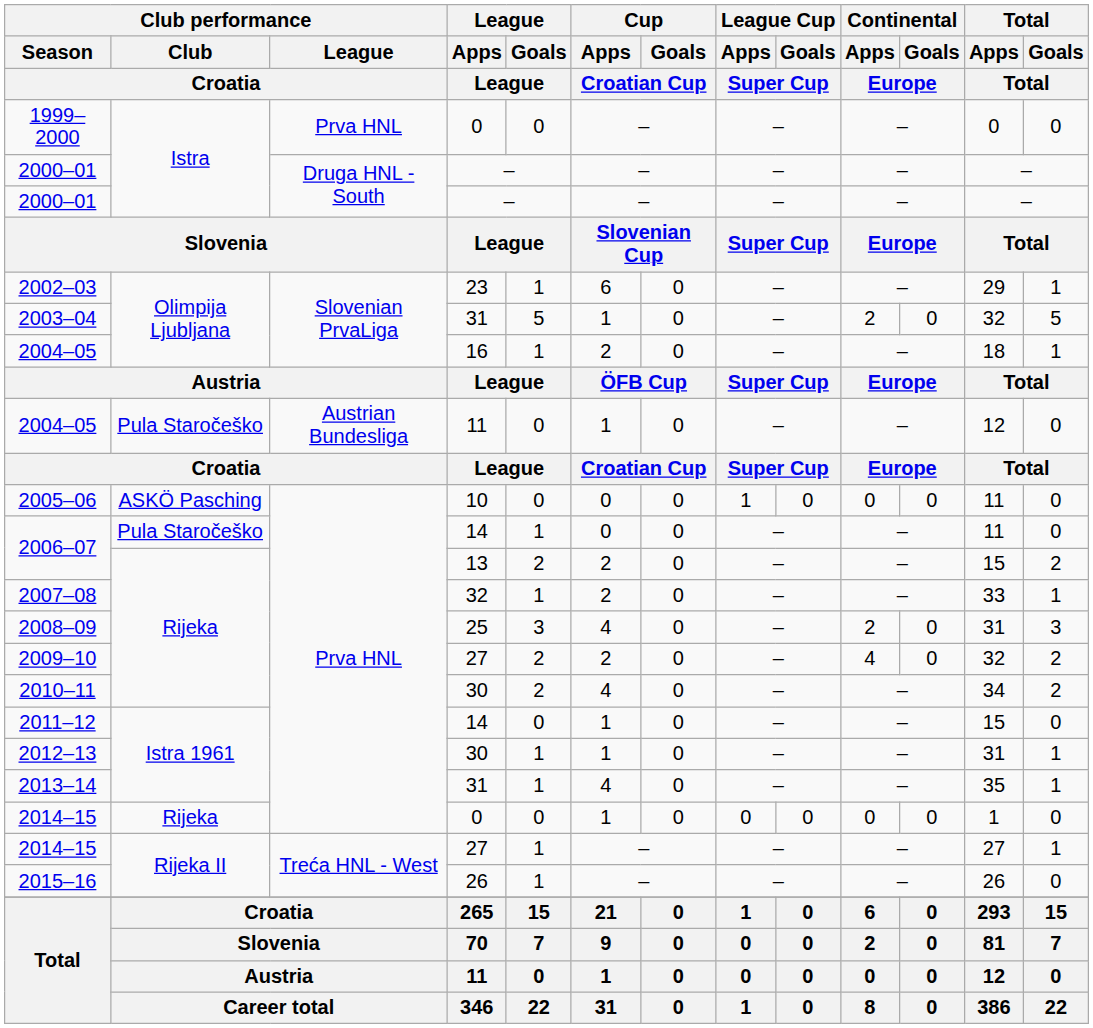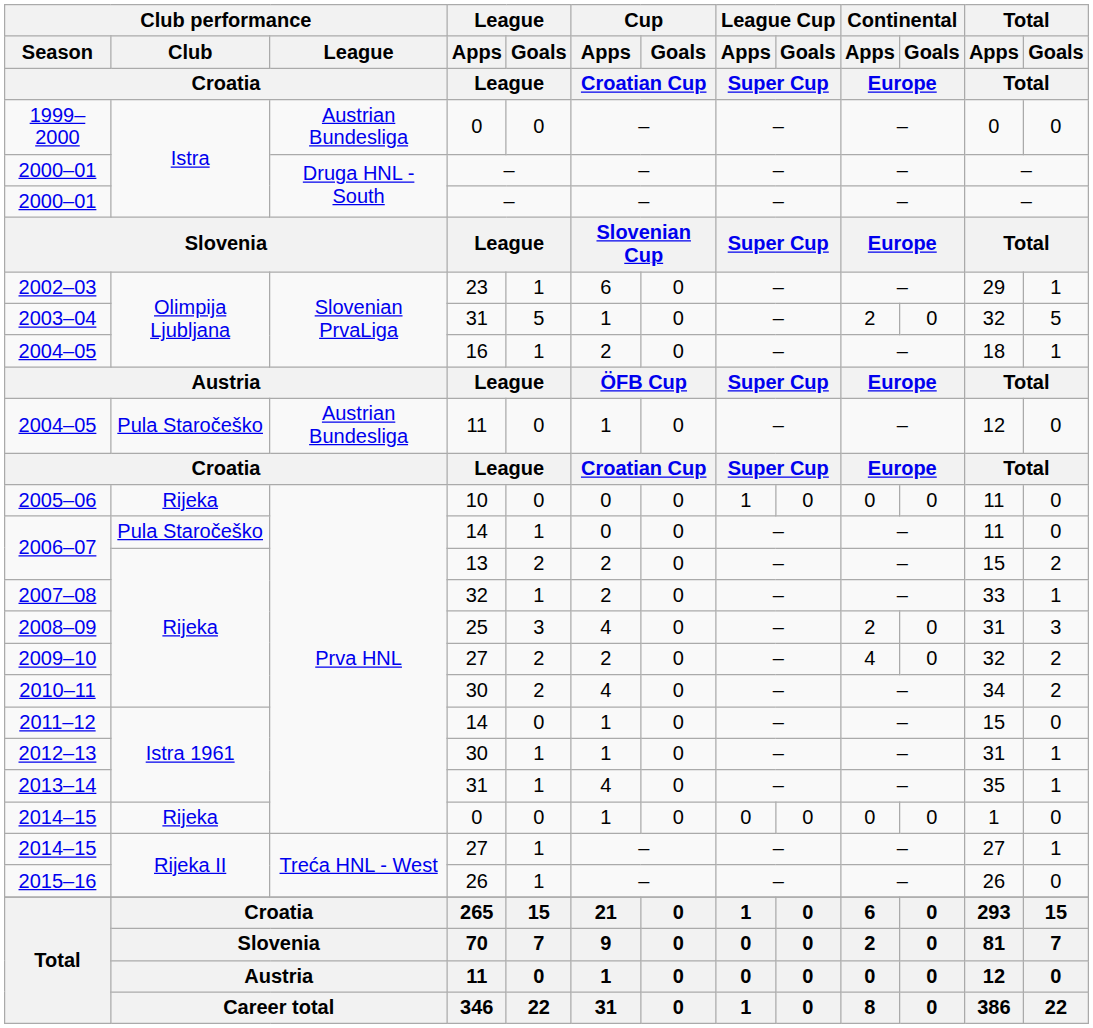 <table class="wikitable" style="text-align:center;">
 <tr>
 <th colspan=3>Club performance</th>
 <th colspan=2>League</th>
 <th colspan=2>Cup</th>
 <th colspan=2>League Cup</th>
 <th colspan=2>Continental</th>
 <th colspan=2>Total</th>
 </tr>
 <tr>
 <th>Season</th>
 <th>Club</th>
 <th>League</th>
 <th>Apps</th>
 <th>Goals</th>
 <th>Apps</th>
 <th>Goals</th>
 <th>Apps</th>
 <th>Goals</th>
 <th>Apps</th>
 <th>Goals</th>
 <th>Apps</th>
 <th>Goals</th>
 </tr>
 <tr>
 <th colspan=3>Croatia</th>
 <th colspan=2>League</th>
 <th colspan=2><a href='#'>Croatian Cup</a></th>
 <th colspan=2><a href='#'>Super Cup</a></th>
 <th colspan=2><a href='#'>Europe</a></th>
 <th colspan=2>Total</th>
 </tr>
 <tr>
 <td><a href='#'>1999–2000</a></td>
 <td rowspan="3"><a href='#'>Istra</a></td>
-<td rowspan="1"><a href='#'>Prva HNL</a></td>
+<td rowspan="1"><a href='#'>Austrian Bundesliga</a></td>
 <td>0</td>
 <td>0</td>
 <td colspan="2">–</td>
 <td colspan="2">–</td>
 <td colspan="2">–</td>
 <td>0</td>
 <td>0</td>
 </tr>
 <tr>
 <td><a href='#'>2000–01</a></td>
 <td rowspan="2"><a href='#'>Druga HNL - South</a></td>
 <td colspan="2">–</td>
 <td colspan="2">–</td>
 <td colspan="2">–</td>
 <td colspan="2">–</td>
 <td colspan="2">–</td>
 </tr>
 <tr>
 <td><a href='#'>2000–01</a></td>
 <td colspan="2">–</td>
 <td colspan="2">–</td>
 <td colspan="2">–</td>
 <td colspan="2">–</td>
 <td colspan="2">–</td>
 </tr>
 <tr>
 <th colspan=3>Slovenia</th>
 <th colspan=2>League</th>
 <th colspan=2><a href='#'>Slovenian Cup</a></th>
 <th colspan=2><a href='#'>Super Cup</a></th>
 <th colspan=2><a href='#'>Europe</a></th>
 <th colspan=2>Total</th>
 </tr>
 <tr>
 <td><a href='#'>2002–03</a></td>
 <td rowspan="3"><a href='#'>Olimpija Ljubljana</a></td>
 <td rowspan="3"><a href='#'>Slovenian PrvaLiga</a></td>
 <td>23</td>
 <td>1</td>
 <td>6</td>
 <td>0</td>
 <td colspan="2">–</td>
 <td colspan="2">–</td>
 <td>29</td>
 <td>1</td>
 </tr>
 <tr>
 <td><a href='#'>2003–04</a></td>
 <td>31</td>
 <td>5</td>
 <td>1</td>
 <td>0</td>
 <td colspan="2">–</td>
 <td>2</td>
 <td>0</td>
 <td>32</td>
 <td>5</td>
 </tr>
 <tr>
 <td><a href='#'>2004–05</a></td>
 <td>16</td>
 <td>1</td>
 <td>2</td>
 <td>0</td>
 <td colspan="2">–</td>
 <td colspan="2">–</td>
 <td>18</td>
 <td>1</td>
 </tr>
 <tr>
 <th colspan=3>Austria</th>
 <th colspan=2>League</th>
 <th colspan=2><a href='#'>ÖFB Cup</a></th>
 <th colspan=2><a href='#'>Super Cup</a></th>
 <th colspan=2><a href='#'>Europe</a></th>
 <th colspan=2>Total</th>
 </tr>
 <tr>
 <td><a href='#'>2004–05</a></td>
 <td rowspan="1"><a href='#'>Pula Staročeško</a></td>
 <td rowspan="1"><a href='#'>Austrian Bundesliga</a></td>
 <td>11</td>
 <td>0</td>
 <td>1</td>
 <td>0</td>
 <td colspan="2">–</td>
 <td colspan="2">–</td>
 <td>12</td>
 <td>0</td>
 </tr>
 <tr>
 <th colspan=3>Croatia</th>
 <th colspan=2>League</th>
 <th colspan=2><a href='#'>Croatian Cup</a></th>
 <th colspan=2><a href='#'>Super Cup</a></th>
 <th colspan=2><a href='#'>Europe</a></th>
 <th colspan=2>Total</th>
 </tr>
 <tr>
 <td><a href='#'>2005–06</a></td>
-<td rowspan="1"><a href='#'>ASKÖ Pasching</a></td>
+<td rowspan="1"><a href='#'>Rijeka</a></td>
 <td rowspan="11"><a href='#'>Prva HNL</a></td>
 <td>10</td>
 <td>0</td>
 <td>0</td>
 <td>0</td>
 <td>1</td>
 <td>0</td>
 <td>0</td>
 <td>0</td>
 <td>11</td>
 <td>0</td>
 </tr>
 <tr>
 <td rowspan="2"><a href='#'>2006–07</a></td>
 <td rowspan="1"><a href='#'>Pula Staročeško</a></td>
 <td>14</td>
 <td>1</td>
 <td>0</td>
 <td>0</td>
 <td colspan="2">–</td>
 <td colspan="2">–</td>
 <td>11</td>
 <td>0</td>
 </tr>
 <tr>
 <td rowspan="5"><a href='#'>Rijeka</a></td>
 <td>13</td>
 <td>2</td>
 <td>2</td>
 <td>0</td>
 <td colspan="2">–</td>
 <td colspan="2">–</td>
 <td>15</td>
 <td>2</td>
 </tr>
 <tr>
 <td><a href='#'>2007–08</a></td>
 <td>32</td>
 <td>1</td>
 <td>2</td>
 <td>0</td>
 <td colspan="2">–</td>
 <td colspan="2">–</td>
 <td>33</td>
 <td>1</td>
 </tr>
 <tr>
 <td><a href='#'>2008–09</a></td>
 <td>25</td>
 <td>3</td>
 <td>4</td>
 <td>0</td>
 <td colspan="2">–</td>
 <td>2</td>
 <td>0</td>
 <td>31</td>
 <td>3</td>
 </tr>
 <tr>
 <td><a href='#'>2009–10</a></td>
 <td>27</td>
 <td>2</td>
 <td>2</td>
 <td>0</td>
 <td colspan="2">–</td>
 <td>4</td>
 <td>0</td>
 <td>32</td>
 <td>2</td>
 </tr>
 <tr>
 <td><a href='#'>2010–11</a></td>
 <td>30</td>
 <td>2</td>
 <td>4</td>
 <td>0</td>
 <td colspan="2">–</td>
 <td colspan="2">–</td>
 <td>34</td>
 <td>2</td>
 </tr>
 <tr>
 <td><a href='#'>2011–12</a></td>
 <td rowspan="3"><a href='#'>Istra 1961</a></td>
 <td>14</td>
 <td>0</td>
 <td>1</td>
 <td>0</td>
 <td colspan="2">–</td>
 <td colspan="2">–</td>
 <td>15</td>
 <td>0</td>
 </tr>
 <tr>
 <td><a href='#'>2012–13</a></td>
 <td>30</td>
 <td>1</td>
 <td>1</td>
 <td>0</td>
 <td colspan="2">–</td>
 <td colspan="2">–</td>
 <td>31</td>
 <td>1</td>
 </tr>
 <tr>
 <td><a href='#'>2013–14</a></td>
 <td>31</td>
 <td>1</td>
 <td>4</td>
 <td>0</td>
 <td colspan="2">–</td>
 <td colspan="2">–</td>
 <td>35</td>
 <td>1</td>
 </tr>
 <tr>
 <td><a href='#'>2014–15</a></td>
 <td rowspan="1"><a href='#'>Rijeka</a></td>
 <td>0</td>
 <td>0</td>
 <td>1</td>
 <td>0</td>
 <td>0</td>
 <td>0</td>
 <td>0</td>
 <td>0</td>
 <td>1</td>
 <td>0</td>
 </tr>
 <tr>
 <td><a href='#'>2014–15</a></td>
 <td rowspan="2"><a href='#'>Rijeka II</a></td>
 <td rowspan="2"><a href='#'>Treća HNL - West</a></td>
 <td>27</td>
 <td>1</td>
 <td colspan="2">–</td>
 <td colspan="2">–</td>
 <td colspan="2">–</td>
 <td>27</td>
 <td>1</td>
 </tr>
 <tr>
 <td><a href='#'>2015–16</a></td>
 <td>26</td>
 <td>1</td>
 <td colspan="2">–</td>
 <td colspan="2">–</td>
 <td colspan="2">–</td>
 <td>26</td>
 <td>0</td>
 </tr>
 <tr>
 </tr>
 <tr>
 <th rowspan=4>Total</th>
 <th colspan=2>Croatia</th>
 <th>265</th>
 <th>15</th>
 <th>21</th>
 <th>0</th>
 <th>1</th>
 <th>0</th>
 <th>6</th>
 <th>0</th>
 <th>293</th>
 <th>15</th>
 </tr>
 <tr>
 <th colspan=2>Slovenia</th>
 <th>70</th>
 <th>7</th>
 <th>9</th>
 <th>0</th>
 <th>0</th>
 <th>0</th>
 <th>2</th>
 <th>0</th>
 <th>81</th>
 <th>7</th>
 </tr>
 <tr>
 <th colspan=2>Austria</th>
 <th>11</th>
 <th>0</th>
 <th>1</th>
 <th>0</th>
 <th>0</th>
 <th>0</th>
 <th>0</th>
 <th>0</th>
 <th>12</th>
 <th>0</th>
 </tr>
 <tr>
 <th colspan=2>Career total</th>
 <th>346</th>
 <th>22</th>
 <th>31</th>
 <th>0</th>
 <th>1</th>
 <th>0</th>
 <th>8</th>
 <th>0</th>
 <th>386</th>
 <th>22</th>
 </tr>
 </table>
